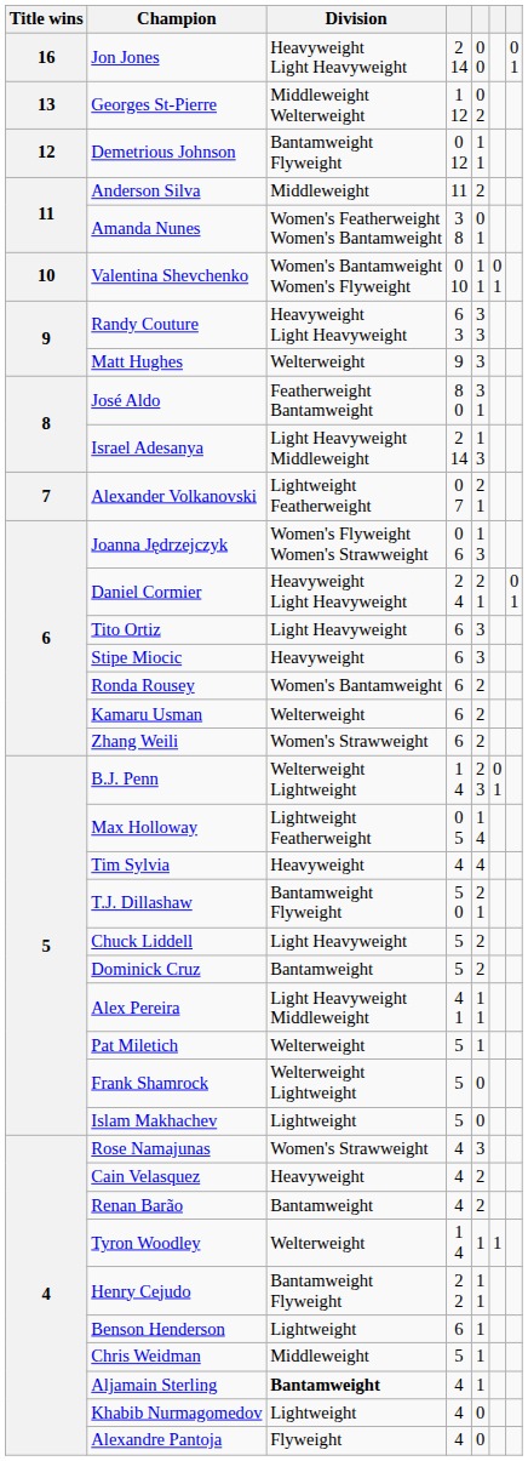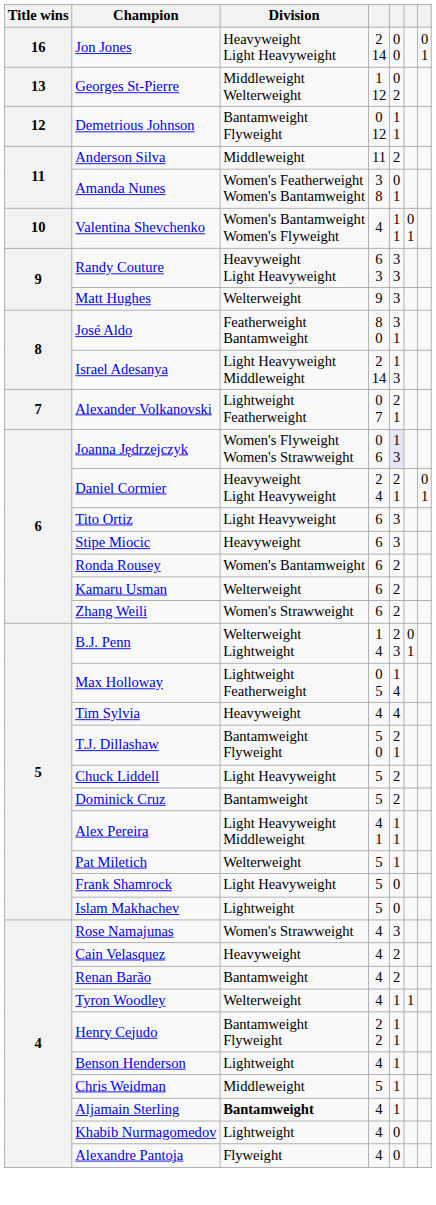 <table class="wikitable">
 <tr>
 <th>Title wins</th>
 <th>Champion</th>
 <th>Division</th>
 <th></th>
 <th></th>
 <th></th>
 <th></th>
 </tr>
 <tr>
 <th>16</th>
 <td> <a href='#'>Jon Jones</a></td>
 <td>Heavyweight<br>Light Heavyweight</td>
 <td align=center>2<br>14</td>
 <td align=center>0<br>0</td>
 <td></td>
 <td align=center>0<br>1</td>
 </tr>
 <tr>
 <th>13</th>
 <td> <a href='#'>Georges St-Pierre</a></td>
 <td>Middleweight<br>Welterweight</td>
 <td align=center>1<br>12</td>
 <td align=center>0<br>2</td>
 <td></td>
 <td></td>
 </tr>
 <tr>
 <th>12</th>
 <td> <a href='#'>Demetrious Johnson</a></td>
 <td>Bantamweight<br>Flyweight</td>
 <td align=center>0<br>12</td>
 <td align=center>1<br>1</td>
 <td></td>
 <td></td>
 </tr>
 <tr>
 <th rowspan=2>11</th>
 <td> <a href='#'>Anderson Silva</a></td>
 <td>Middleweight</td>
 <td align=center>11</td>
 <td align=center>2</td>
 <td></td>
 <td></td>
 </tr>
 <tr>
 <td> <a href='#'>Amanda Nunes</a></td>
 <td>Women's Featherweight<br>Women's Bantamweight</td>
 <td align=center>3<br>8</td>
 <td align=center>0<br>1</td>
 <td></td>
 <td></td>
 </tr>
 <tr>
 <th>10</th>
 <td> <a href='#'>Valentina Shevchenko</a></td>
 <td>Women's Bantamweight<br>Women's Flyweight</td>
-<td align=center>0<br>10</td>
+<td align=center>4</td>
 <td align=center>1<br>1</td>
 <td>0<br>1</td>
 <td></td>
 </tr>
 <tr>
 <th rowspan=2>9</th>
 <td> <a href='#'>Randy Couture</a></td>
 <td>Heavyweight<br>Light Heavyweight</td>
 <td align=center>6<br>3</td>
 <td align=center>3<br>3</td>
 <td></td>
 <td></td>
 </tr>
 <tr>
 <td> <a href='#'>Matt Hughes</a></td>
 <td>Welterweight</td>
 <td align=center>9</td>
 <td align=center>3</td>
 <td></td>
 <td></td>
 </tr>
 <tr>
 <th rowspan=2>8</th>
 <td> <a href='#'>José Aldo</a></td>
 <td>Featherweight<br>Bantamweight</td>
 <td align=center>8<br>0</td>
 <td align=center>3<br>1</td>
 <td></td>
 <td></td>
 </tr>
 <tr>
 <td> <a href='#'>Israel Adesanya</a></td>
 <td>Light Heavyweight<br>Middleweight</td>
 <td align=center>2<br>14</td>
 <td align=center>1<br>3</td>
 <td></td>
 <td></td>
 </tr>
 <tr>
 <th>7</th>
 <td> <a href='#'>Alexander Volkanovski</a></td>
 <td>Lightweight<br>Featherweight</td>
 <td align=center>0<br>7</td>
 <td align=center>2<br>1</td>
 <td></td>
 <td></td>
 </tr>
 <tr>
 <th rowspan=7>6</th>
 <td> <a href='#'>Joanna Jędrzejczyk</a></td>
 <td>Women's Flyweight<br>Women's Strawweight</td>
 <td align=center>0<br>6</td>
-<td align=center>1<br>3</td>
+<td align=center style="background: lavender;">1<br>3</td>
 <td></td>
 <td></td>
 </tr>
 <tr>
 <td> <a href='#'>Daniel Cormier</a></td>
 <td>Heavyweight<br>Light Heavyweight</td>
 <td align=center>2<br>4</td>
 <td align=center>2<br>1</td>
 <td></td>
 <td align=center>0<br>1</td>
 </tr>
 <tr>
 <td> <a href='#'>Tito Ortiz</a></td>
 <td>Light Heavyweight</td>
 <td align=center>6</td>
 <td align=center>3</td>
 <td></td>
 <td></td>
 </tr>
 <tr>
 <td> <a href='#'>Stipe Miocic</a></td>
 <td>Heavyweight</td>
 <td align=center>6</td>
 <td align=center>3</td>
 <td></td>
 <td></td>
 </tr>
 <tr>
 <td> <a href='#'>Ronda Rousey</a></td>
 <td>Women's Bantamweight</td>
 <td align=center>6</td>
 <td align=center>2</td>
 <td></td>
 <td></td>
 </tr>
 <tr>
 <td> <a href='#'>Kamaru Usman</a></td>
 <td>Welterweight</td>
 <td align=center>6</td>
 <td align=center>2</td>
 <td></td>
 <td></td>
 </tr>
 <tr>
 <td> <a href='#'>Zhang Weili</a></td>
 <td>Women's Strawweight</td>
 <td align=center>6</td>
 <td align=center>2</td>
 <td></td>
 <td></td>
 </tr>
 <tr>
 <th rowspan=10>5</th>
 <td> <a href='#'>B.J. Penn</a></td>
 <td>Welterweight<br>Lightweight</td>
 <td align=center>1<br>4</td>
 <td align=center>2<br>3</td>
 <td align=center>0<br>1</td>
 <td></td>
 </tr>
 <tr>
 <td> <a href='#'>Max Holloway</a></td>
 <td>Lightweight<br>Featherweight</td>
 <td align=center>0<br>5</td>
 <td align=center>1<br>4</td>
 <td></td>
 <td></td>
 </tr>
 <tr>
 <td> <a href='#'>Tim Sylvia</a></td>
 <td>Heavyweight</td>
 <td align=center>4</td>
 <td align=center>4</td>
 <td></td>
 <td></td>
 </tr>
 <tr>
 <td> <a href='#'>T.J. Dillashaw</a></td>
 <td>Bantamweight<br>Flyweight</td>
 <td align=center>5<br>0</td>
 <td align=center>2<br>1</td>
 <td></td>
 <td></td>
 </tr>
 <tr>
 <td> <a href='#'>Chuck Liddell</a></td>
 <td>Light Heavyweight</td>
 <td align=center>5</td>
 <td align=center>2</td>
 <td></td>
 <td></td>
 </tr>
 <tr>
 <td> <a href='#'>Dominick Cruz</a></td>
 <td>Bantamweight</td>
 <td align=center>5</td>
 <td align=center>2</td>
 <td></td>
 <td></td>
 </tr>
 <tr>
 <td> <a href='#'>Alex Pereira</a></td>
 <td>Light Heavyweight<br>Middleweight</td>
 <td align=center>4<br>1</td>
 <td align=center>1<br>1</td>
 <td></td>
 <td></td>
 </tr>
 <tr>
 <td> <a href='#'>Pat Miletich</a></td>
 <td>Welterweight</td>
 <td align=center>5</td>
 <td align=center>1</td>
 <td></td>
 <td></td>
 </tr>
 <tr>
 <td> <a href='#'>Frank Shamrock</a></td>
-<td>Welterweight<br>Lightweight</td>
+<td>Light Heavyweight</td>
 <td align=center>5</td>
 <td align=center>0</td>
 <td></td>
 <td></td>
 </tr>
 <tr>
 <td> <a href='#'>Islam Makhachev</a></td>
 <td>Lightweight</td>
 <td align=center>5</td>
 <td align=center>0</td>
 <td></td>
 <td></td>
 </tr>
 <tr>
 <th rowspan=10>4</th>
 <td> <a href='#'>Rose Namajunas</a></td>
 <td>Women's Strawweight</td>
 <td align=center>4</td>
 <td align=center>3</td>
 <td></td>
 <td></td>
 </tr>
 <tr>
 <td> <a href='#'>Cain Velasquez</a></td>
 <td>Heavyweight</td>
 <td align=center>4</td>
 <td align=center>2</td>
 <td></td>
 <td></td>
 </tr>
 <tr>
 <td> <a href='#'>Renan Barão</a></td>
 <td>Bantamweight</td>
 <td align=center>4</td>
 <td align=center>2</td>
 <td></td>
 <td></td>
 </tr>
 <tr>
 <td> <a href='#'>Tyron Woodley</a></td>
 <td>Welterweight</td>
-<td align=center>1<br>4</td>
+<td align=center>4</td>
 <td align=center>1</td>
 <td align=center>1</td>
 <td></td>
 </tr>
 <tr>
 <td> <a href='#'>Henry Cejudo</a></td>
 <td>Bantamweight<br>Flyweight</td>
 <td align=center>2<br>2</td>
 <td align=center>1<br>1</td>
 <td></td>
 <td></td>
 </tr>
 <tr>
 <td> <a href='#'>Benson Henderson</a></td>
 <td>Lightweight</td>
-<td align=center>6</td>
+<td align=center>4</td>
 <td align=center>1</td>
 <td></td>
 <td></td>
 </tr>
 <tr>
 <td> <a href='#'>Chris Weidman</a></td>
 <td>Middleweight</td>
 <td align=center>5</td>
 <td align=center>1</td>
 <td></td>
 <td></td>
 </tr>
 <tr>
 <td> <a href='#'>Aljamain Sterling</a></td>
 <td><strong>Bantamweight</strong></td>
 <td align=center>4</td>
 <td align=center>1</td>
 <td></td>
 <td></td>
 </tr>
 <tr>
 <td> <a href='#'>Khabib Nurmagomedov</a></td>
 <td>Lightweight</td>
 <td align=center>4</td>
 <td align=center>0</td>
 <td></td>
 <td></td>
 </tr>
 <tr>
 <td> <a href='#'>Alexandre Pantoja</a></td>
 <td>Flyweight</td>
 <td align=center>4</td>
 <td align=center>0</td>
 <td></td>
 <td></td>
 </tr>
 </table>
